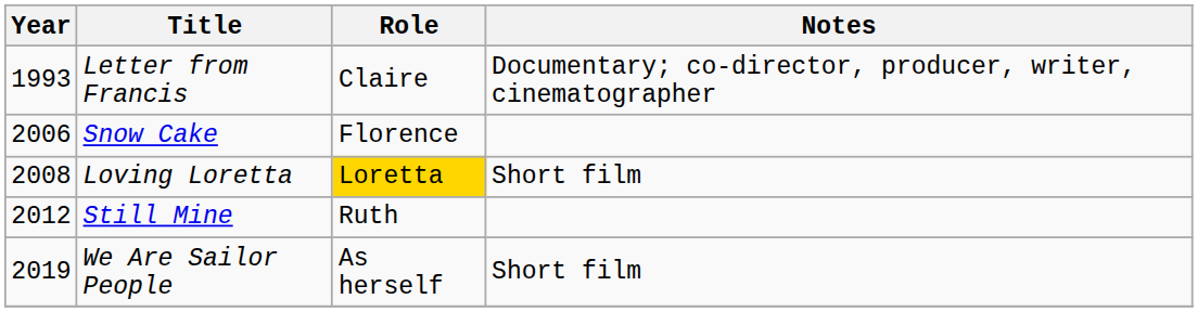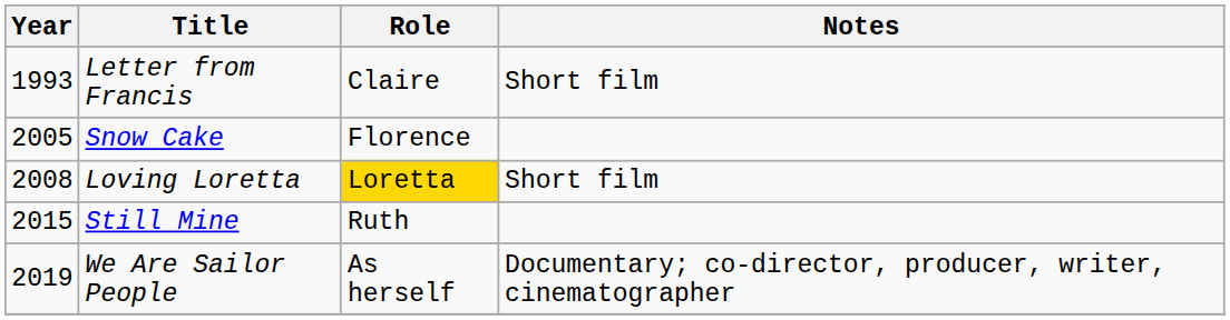 <table class="wikitable sortable"; style="width:70%;">
 <tr>
 <th>Year</th>
 <th>Title</th>
 <th>Role</th>
 <th class="unsortable">Notes</th>
 </tr>
 <tr>
 <td>1993</td>
 <td><em>Letter from Francis</em></td>
 <td>Claire</td>
-<td>Documentary; co-director, producer, writer, cinematographer</td>
+<td>Short film</td>
 </tr>
 <tr>
-<td>2006</td>
+<td>2005</td>
 <td><em><a href='#'>Snow Cake</a></em></td>
 <td>Florence</td>
 <td></td>
 </tr>
 <tr>
 <td>2008</td>
 <td><em>Loving Loretta</em></td>
 <td style="background: gold;">Loretta</td>
 <td>Short film</td>
 </tr>
 <tr>
-<td>2012</td>
+<td>2015</td>
 <td><em><a href='#'>Still Mine</a></em></td>
 <td>Ruth</td>
 <td></td>
 </tr>
 <tr>
 <td>2019</td>
 <td><em>We Are Sailor People</em></td>
 <td>As herself</td>
-<td>Short film</td>
+<td>Documentary; co-director, producer, writer, cinematographer</td>
 </tr>
 <tr>
 </tr>
 </table>
